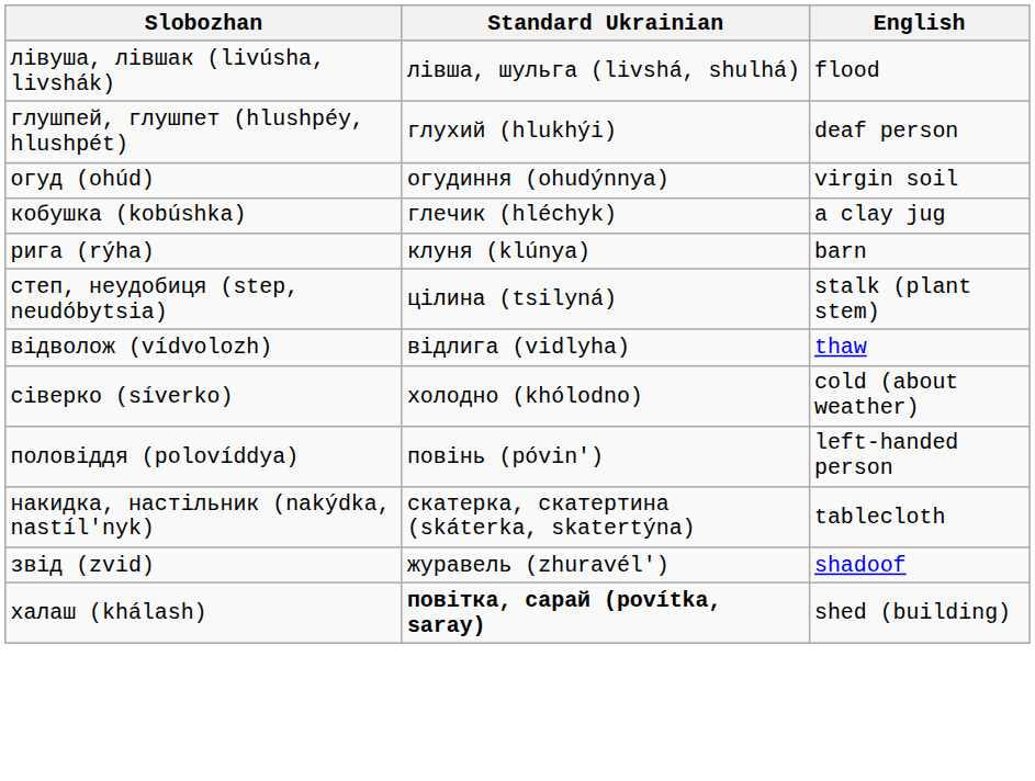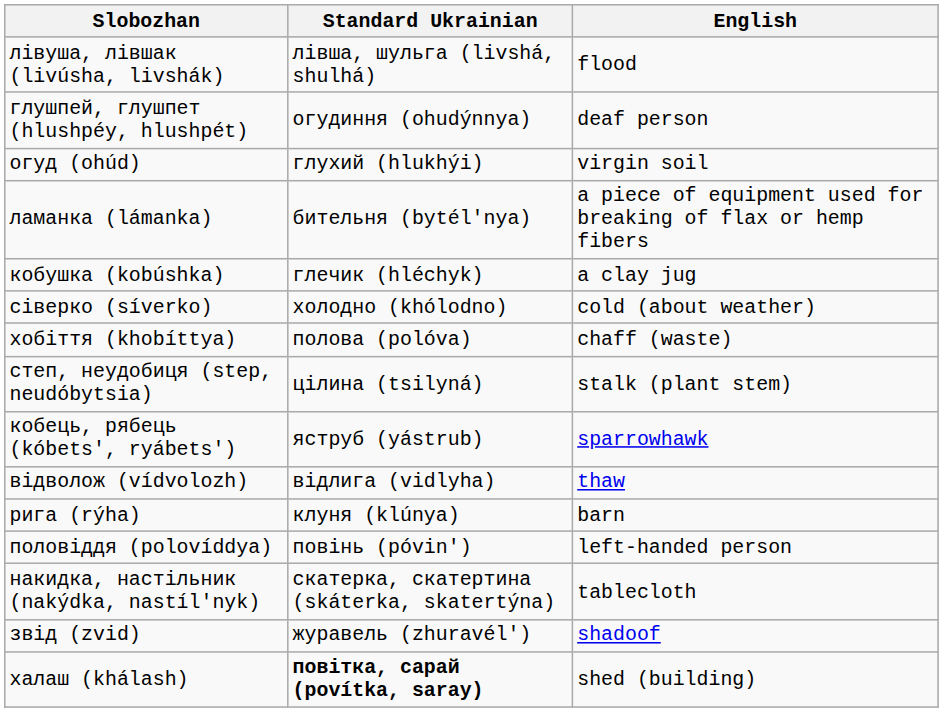 <table table class="wikitable">
 <tr>
 <th>Slobozhan</th>
 <th>Standard Ukrainian</th>
 <th>English</th>
 </tr>
 <tr>
 <td>лівуша, лівшак (livúsha, livshák)</td>
 <td>лівша, шульга (livshá, shulhá)</td>
 <td>flood</td>
 </tr>
 <tr>
 <td>глушпей, глушпет (hlushpéy, hlushpét)</td>
-<td>глухий (hlukhýi)</td>
+<td>огудиння (ohudýnnya)</td>
 <td>deaf person</td>
 </tr>
 <tr>
 <td>огуд (ohúd)</td>
-<td>огудиння (ohudýnnya)</td>
+<td>глухий (hlukhýi)</td>
 <td>virgin soil</td>
+</tr>
+<tr>
+<td>ламанка (lámanka)</td>
+<td>бительня (bytél'nya)</td>
+<td>a piece of equipment used for breaking of flax or hemp fibers</td>
 </tr>
 <tr>
 <td>кобушка (kobúshka)</td>
 <td>глечик (hléchyk)</td>
 <td>a clay jug</td>
 </tr>
 <tr>
-<td>рига (rýha)</td>
-<td>клуня (klúnya)</td>
-<td>barn</td>
+<td>сіверко (síverko)</td>
+<td>холодно (khólodno)</td>
+<td>cold (about weather)</td>
+</tr>
+<tr>
+<td>хобіття (khobíttya)</td>
+<td>полова (polóva)</td>
+<td>chaff (waste)</td>
 </tr>
 <tr>
 <td>степ, неудобиця (step, neudóbytsia)</td>
 <td>цілина (tsilyná)</td>
 <td>stalk (plant stem)</td>
 </tr>
 <tr>
+<td>кобець, рябець (kóbets', ryábets')</td>
+<td>яструб (yástrub)</td>
+<td><a href='#'>sparrowhawk</a></td>
+</tr>
+<tr>
 <td>відволож (vídvolozh)</td>
 <td>відлига (vidlyha)</td>
 <td><a href='#'>thaw</a></td>
 </tr>
 <tr>
-<td>сіверко (síverko)</td>
-<td>холодно (khólodno)</td>
-<td>cold (about weather)</td>
+<td>рига (rýha)</td>
+<td>клуня (klúnya)</td>
+<td>barn</td>
 </tr>
 <tr>
 <td>половіддя (polovíddya)</td>
 <td>повінь (póvin')</td>
 <td>left-handed person</td>
 </tr>
 <tr>
 <td>накидка, настільник (nakýdka, nastíl'nyk)</td>
 <td>скатерка, скатертина (skáterka, skatertýna)</td>
 <td>tablecloth</td>
 </tr>
 <tr>
 <td>звід (zvid)</td>
 <td>журавель (zhuravél')</td>
 <td><a href='#'>shadoof</a></td>
 </tr>
 <tr>
 <td>халаш (khálash)</td>
 <td><strong>повітка, сарай (povítka, saray)</strong></td>
 <td>shed (building)</td>
 </tr>
 </table>
